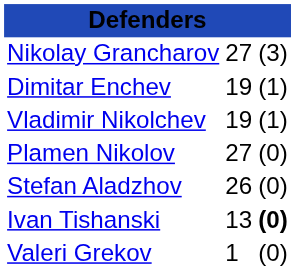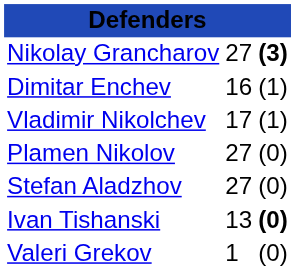 <table class="toccolours" border="0" cellpadding="2" cellspacing="0" align="left" style="margin:0.5em;">
 <tr>
 <th colspan="4" align="center" bgcolor="#2049B7"><span>Defenders</span></th>
 </tr>
 <tr>
 <td> <a href='#'>Nikolay Grancharov</a></td>
 <td>27</td>
-<td>(3)</td>
+<td><strong>(3)</strong></td>
 </tr>
 <tr>
 <td> <a href='#'>Dimitar Enchev</a></td>
-<td>19</td>
+<td>16</td>
 <td>(1)</td>
 </tr>
 <tr>
 <td> <a href='#'>Vladimir Nikolchev</a></td>
-<td>19</td>
+<td>17</td>
 <td>(1)</td>
 </tr>
 <tr>
 <td> <a href='#'>Plamen Nikolov</a></td>
 <td>27</td>
 <td>(0)</td>
 </tr>
 <tr>
 <td> <a href='#'>Stefan Aladzhov</a></td>
-<td>26</td>
+<td>27</td>
 <td>(0)</td>
 </tr>
 <tr>
 <td> <a href='#'>Ivan Tishanski</a></td>
 <td>13</td>
 <td><strong>(0)</strong></td>
 </tr>
 <tr>
 <td> <a href='#'>Valeri Grekov</a></td>
 <td>1</td>
 <td>(0)</td>
 </tr>
 <tr>
 </tr>
 </table>
